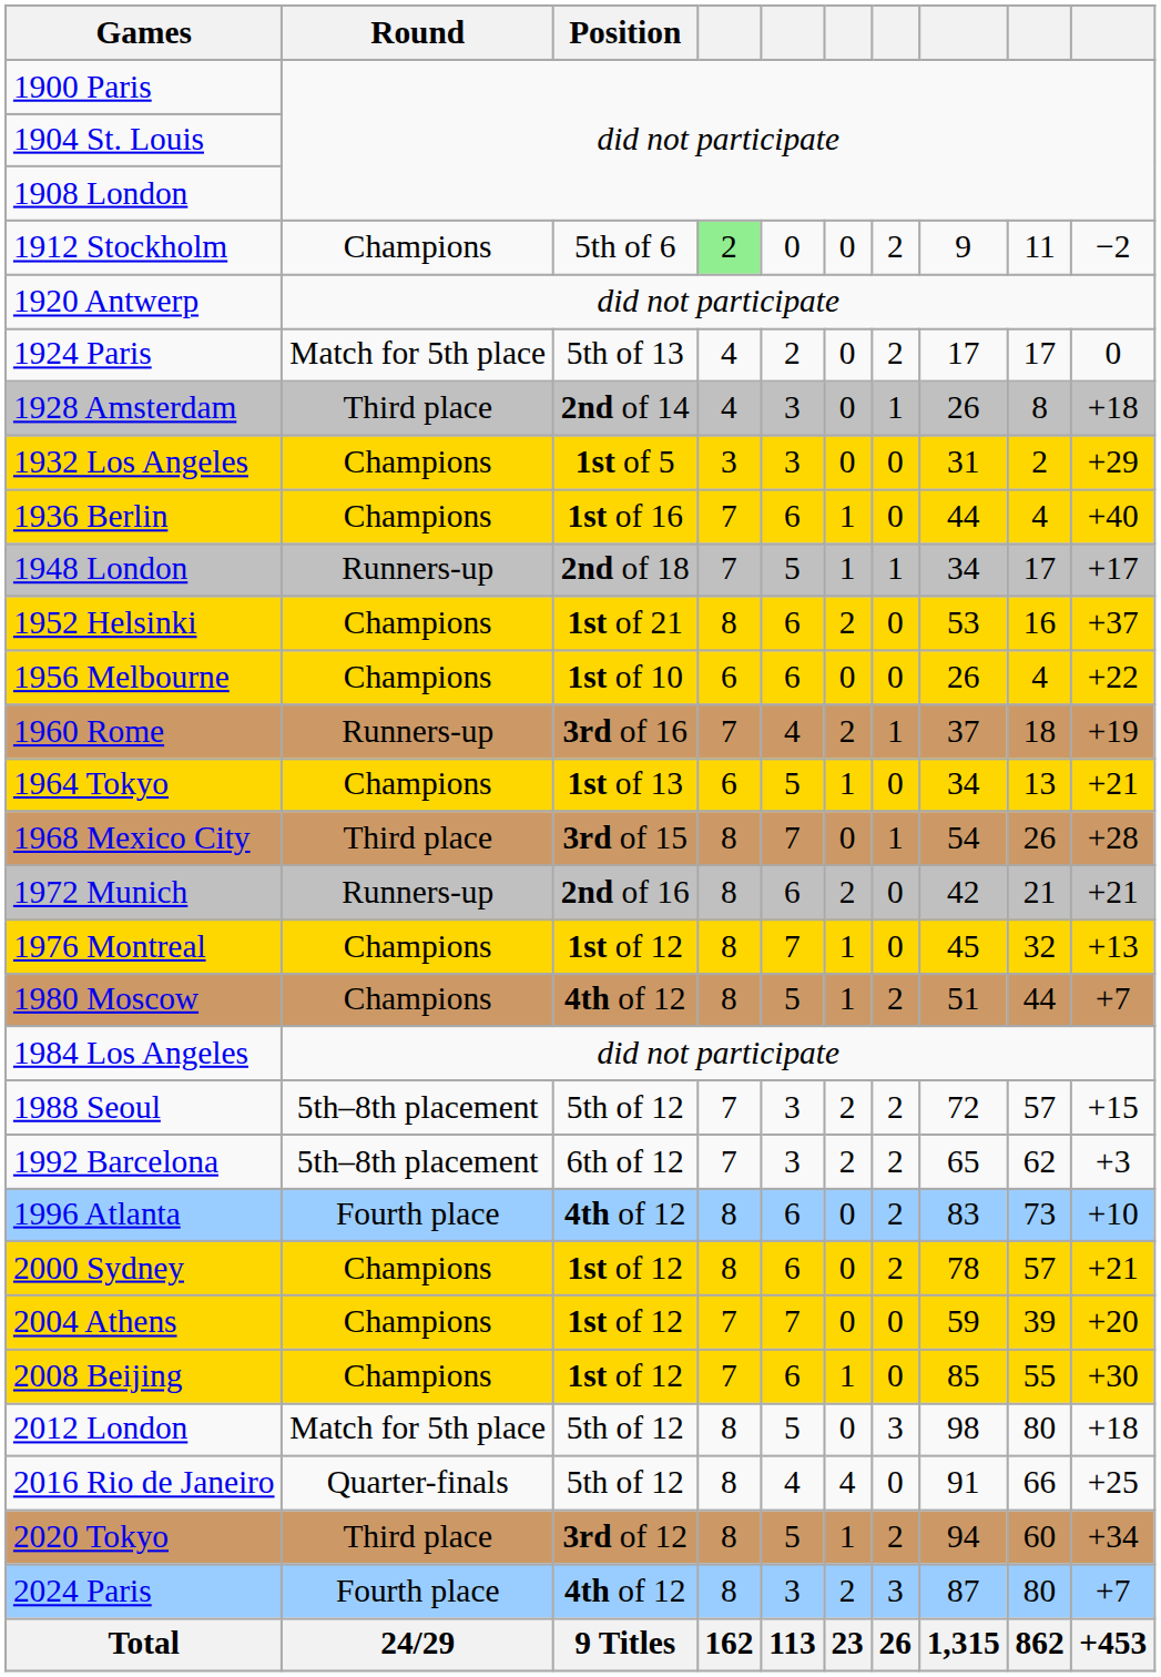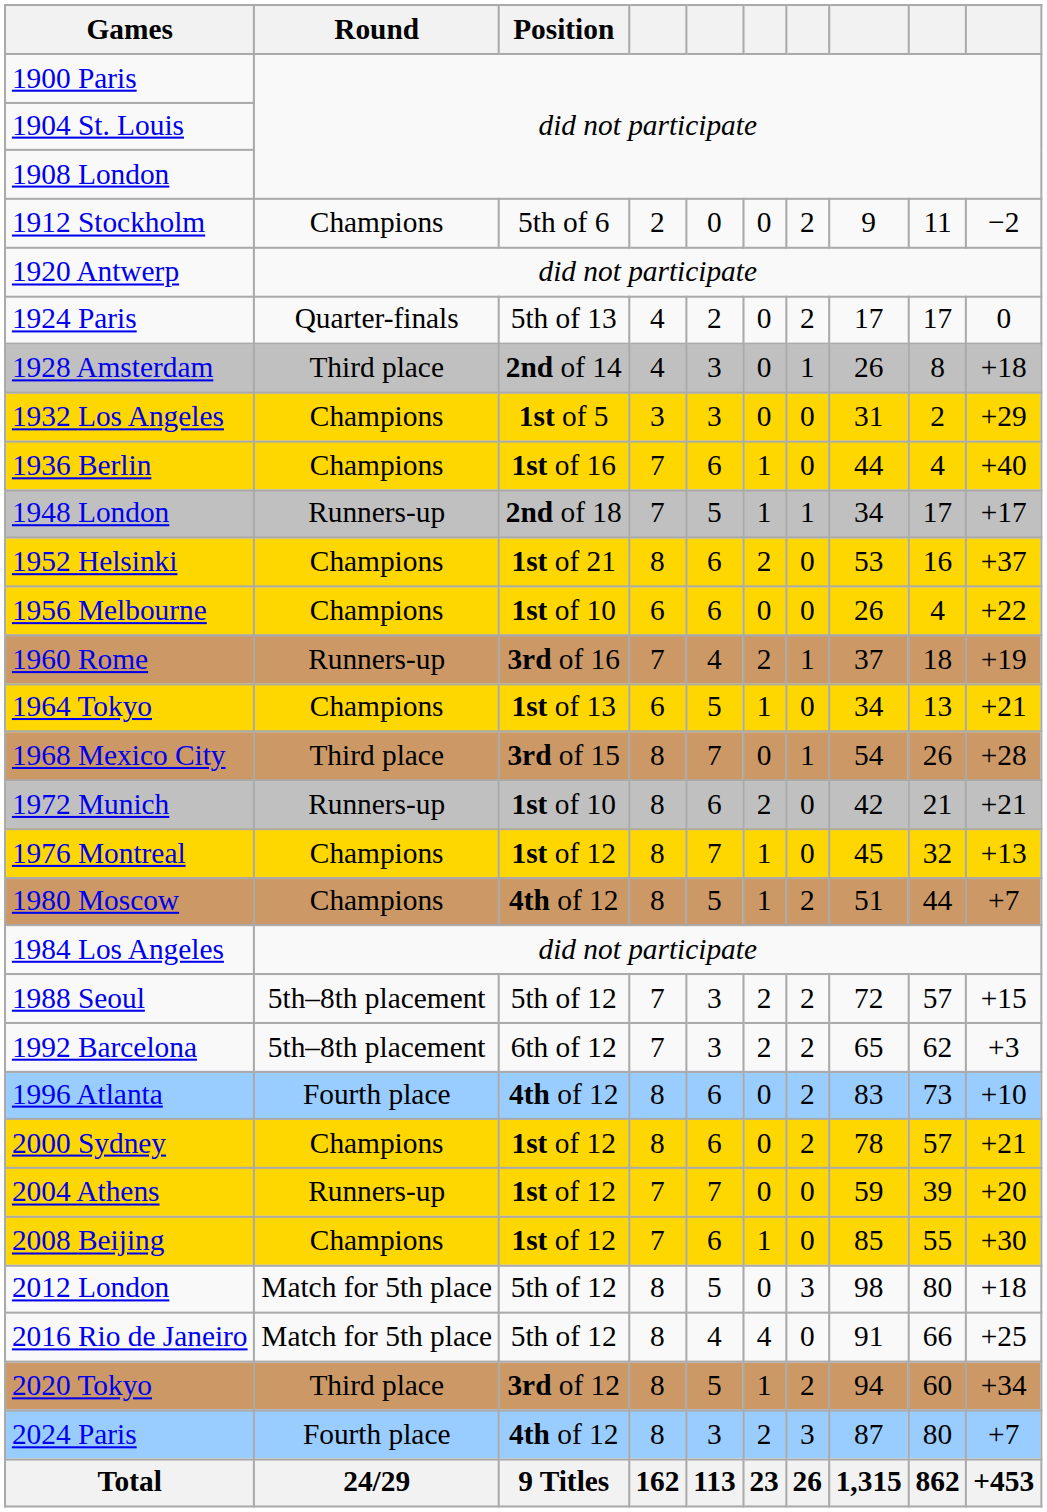 <table class="wikitable" style="text-align:center; font-size:90%;">
 <tr>
 <th>Games</th>
 <th>Round</th>
 <th>Position</th>
 <th></th>
 <th></th>
 <th></th>
 <th></th>
 <th></th>
 <th></th>
 <th></th>
 </tr>
 <tr>
 <td align=left> <a href='#'>1900 Paris</a></td>
 <td colspan="9" rowspan="3"><em>did not participate</em></td>
 </tr>
 <tr>
 <td align=left> <a href='#'>1904 St. Louis</a></td>
 </tr>
 <tr>
 <td align=left> <a href='#'>1908 London</a></td>
 </tr>
 <tr>
 <td align=left> <a href='#'>1912 Stockholm</a></td>
 <td>Champions</td>
 <td>5th of 6</td>
-<td style="background: lightgreen;">2</td>
+<td>2</td>
 <td>0</td>
 <td>0</td>
 <td>2</td>
 <td>9</td>
 <td>11</td>
 <td>−2</td>
 </tr>
 <tr>
 <td align=left> <a href='#'>1920 Antwerp</a></td>
 <td colspan="9"><em>did not participate</em></td>
 </tr>
 <tr>
 <td align=left> <a href='#'>1924 Paris</a></td>
-<td>Match for 5th place</td>
+<td>Quarter-finals</td>
 <td>5th of 13</td>
 <td>4</td>
 <td>2</td>
 <td>0</td>
 <td>2</td>
 <td>17</td>
 <td>17</td>
 <td>0</td>
 </tr>
 <tr style="background:silver;">
 <td align=left> <a href='#'>1928 Amsterdam</a></td>
 <td>Third place</td>
 <td><strong>2nd</strong> of 14</td>
 <td>4</td>
 <td>3</td>
 <td>0</td>
 <td>1</td>
 <td>26</td>
 <td>8</td>
 <td>+18</td>
 </tr>
 <tr style="background:gold;">
 <td align=left> <a href='#'>1932 Los Angeles</a></td>
 <td>Champions</td>
 <td><strong>1st</strong> of 5</td>
 <td>3</td>
 <td>3</td>
 <td>0</td>
 <td>0</td>
 <td>31</td>
 <td>2</td>
 <td>+29</td>
 </tr>
 <tr style="background:gold;">
 <td align=left> <a href='#'>1936 Berlin</a></td>
 <td>Champions</td>
 <td><strong>1st</strong> of 16</td>
 <td>7</td>
 <td>6</td>
 <td>1</td>
 <td>0</td>
 <td>44</td>
 <td>4</td>
 <td>+40</td>
 </tr>
 <tr style="background:silver;">
 <td align=left> <a href='#'>1948 London</a></td>
 <td>Runners-up</td>
 <td><strong>2nd</strong> of 18</td>
 <td>7</td>
 <td>5</td>
 <td>1</td>
 <td>1</td>
 <td>34</td>
 <td>17</td>
 <td>+17</td>
 </tr>
 <tr style="background:gold;">
 <td align=left> <a href='#'>1952 Helsinki</a></td>
 <td>Champions</td>
 <td><strong>1st</strong> of 21</td>
 <td>8</td>
 <td>6</td>
 <td>2</td>
 <td>0</td>
 <td>53</td>
 <td>16</td>
 <td>+37</td>
 </tr>
 <tr style="background:gold;">
 <td align=left> <a href='#'>1956 Melbourne</a></td>
 <td>Champions</td>
 <td><strong>1st</strong> of 10</td>
 <td>6</td>
 <td>6</td>
 <td>0</td>
 <td>0</td>
 <td>26</td>
 <td>4</td>
 <td>+22</td>
 </tr>
 <tr style="background:#cc9966;">
 <td align=left> <a href='#'>1960 Rome</a></td>
 <td>Runners-up</td>
 <td><strong>3rd</strong> of 16</td>
 <td>7</td>
 <td>4</td>
 <td>2</td>
 <td>1</td>
 <td>37</td>
 <td>18</td>
 <td>+19</td>
 </tr>
 <tr style="background:gold;">
 <td align=left> <a href='#'>1964 Tokyo</a></td>
 <td>Champions</td>
 <td><strong>1st</strong> of 13</td>
 <td>6</td>
 <td>5</td>
 <td>1</td>
 <td>0</td>
 <td>34</td>
 <td>13</td>
 <td>+21</td>
 </tr>
 <tr style="background:#cc9966;">
 <td align=left> <a href='#'>1968 Mexico City</a></td>
 <td>Third place</td>
 <td><strong>3rd</strong> of 15</td>
 <td>8</td>
 <td>7</td>
 <td>0</td>
 <td>1</td>
 <td>54</td>
 <td>26</td>
 <td>+28</td>
 </tr>
 <tr style="background:silver;">
 <td align=left> <a href='#'>1972 Munich</a></td>
 <td>Runners-up</td>
-<td><strong>2nd</strong> of 16</td>
+<td><strong>1st</strong> of 10</td>
 <td>8</td>
 <td>6</td>
 <td>2</td>
 <td>0</td>
 <td>42</td>
 <td>21</td>
 <td>+21</td>
 </tr>
 <tr style="background:gold;">
 <td align=left> <a href='#'>1976 Montreal</a></td>
 <td>Champions</td>
 <td><strong>1st</strong> of 12</td>
 <td>8</td>
 <td>7</td>
 <td>1</td>
 <td>0</td>
 <td>45</td>
 <td>32</td>
 <td>+13</td>
 </tr>
 <tr style="background:#cc9966;">
 <td align=left> <a href='#'>1980 Moscow</a></td>
 <td>Champions</td>
 <td><strong>4th</strong> of 12</td>
 <td>8</td>
 <td>5</td>
 <td>1</td>
 <td>2</td>
 <td>51</td>
 <td>44</td>
 <td>+7</td>
 </tr>
 <tr>
 <td align=left> <a href='#'>1984 Los Angeles</a></td>
 <td colspan=9><em>did not participate</em></td>
 </tr>
 <tr>
 <td align=left> <a href='#'>1988 Seoul</a></td>
 <td>5th–8th placement</td>
 <td>5th of 12</td>
 <td>7</td>
 <td>3</td>
 <td>2</td>
 <td>2</td>
 <td>72</td>
 <td>57</td>
 <td>+15</td>
 </tr>
 <tr>
 <td align=left> <a href='#'>1992 Barcelona</a></td>
 <td>5th–8th placement</td>
 <td>6th of 12</td>
 <td>7</td>
 <td>3</td>
 <td>2</td>
 <td>2</td>
 <td>65</td>
 <td>62</td>
 <td>+3</td>
 </tr>
 <tr style="background:#9acdff;">
 <td align=left> <a href='#'>1996 Atlanta</a></td>
 <td>Fourth place</td>
 <td><strong>4th</strong> of 12</td>
 <td>8</td>
 <td>6</td>
 <td>0</td>
 <td>2</td>
 <td>83</td>
 <td>73</td>
 <td>+10</td>
 </tr>
 <tr style="background:gold;">
 <td align=left> <a href='#'>2000 Sydney</a></td>
 <td>Champions</td>
 <td><strong>1st</strong> of 12</td>
 <td>8</td>
 <td>6</td>
 <td>0</td>
 <td>2</td>
 <td>78</td>
 <td>57</td>
 <td>+21</td>
 </tr>
 <tr style="background:gold;">
 <td align=left> <a href='#'>2004 Athens</a></td>
-<td>Champions</td>
+<td>Runners-up</td>
 <td><strong>1st</strong> of 12</td>
 <td>7</td>
 <td>7</td>
 <td>0</td>
 <td>0</td>
 <td>59</td>
 <td>39</td>
 <td>+20</td>
 </tr>
 <tr style="background:gold;">
 <td align=left> <a href='#'>2008 Beijing</a></td>
 <td>Champions</td>
 <td><strong>1st</strong> of 12</td>
 <td>7</td>
 <td>6</td>
 <td>1</td>
 <td>0</td>
 <td>85</td>
 <td>55</td>
 <td>+30</td>
 </tr>
 <tr>
 <td align=left> <a href='#'>2012 London</a></td>
 <td>Match for 5th place</td>
 <td>5th of 12</td>
 <td>8</td>
 <td>5</td>
 <td>0</td>
 <td>3</td>
 <td>98</td>
 <td>80</td>
 <td>+18</td>
 </tr>
 <tr>
 <td align=left> <a href='#'>2016 Rio de Janeiro</a></td>
-<td>Quarter-finals</td>
+<td>Match for 5th place</td>
 <td>5th of 12</td>
 <td>8</td>
 <td>4</td>
 <td>4</td>
 <td>0</td>
 <td>91</td>
 <td>66</td>
 <td>+25</td>
 </tr>
 <tr style="background:#cc9966;">
 <td align=left> <a href='#'>2020 Tokyo</a></td>
 <td>Third place</td>
 <td><strong>3rd</strong> of 12</td>
 <td>8</td>
 <td>5</td>
 <td>1</td>
 <td>2</td>
 <td>94</td>
 <td>60</td>
 <td>+34</td>
 </tr>
 <tr style="background:#9acdff;">
 <td align=left> <a href='#'>2024 Paris</a></td>
 <td>Fourth place</td>
 <td><strong>4th</strong> of 12</td>
 <td>8</td>
 <td>3</td>
 <td>2</td>
 <td>3</td>
 <td>87</td>
 <td>80</td>
 <td>+7</td>
 </tr>
 <tr>
 <th>Total</th>
 <th>24/29</th>
 <th>9 Titles</th>
 <th>162</th>
 <th>113</th>
 <th>23</th>
 <th>26</th>
 <th>1,315</th>
 <th>862</th>
 <th>+453</th>
 </tr>
 </table>
